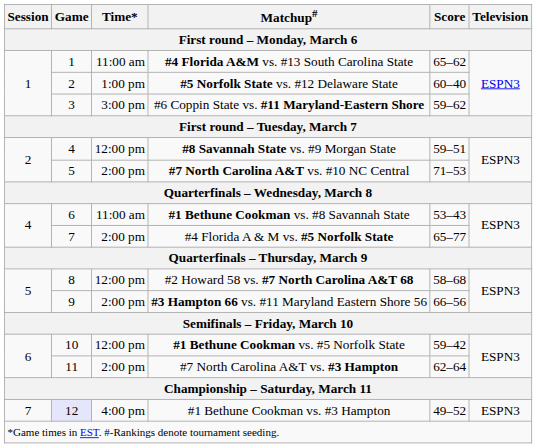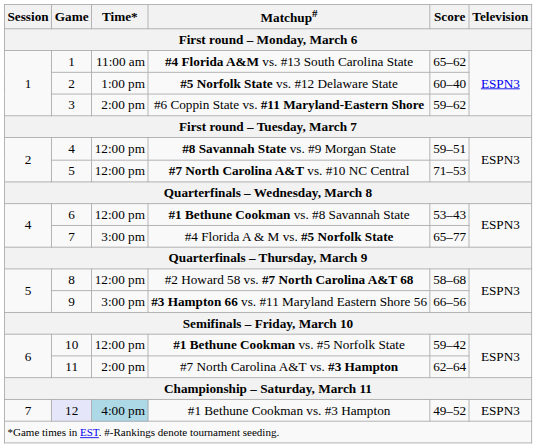 <table class="wikitable" style="font-size: 95%">
 <tr>
 <th>Session</th>
 <th>Game</th>
 <th>Time*</th>
 <th>Matchup<sup>#</sup></th>
 <th>Score</th>
 <th>Television</th>
 </tr>
 <tr>
 <th colspan=6>First round – Monday, March 6</th>
 </tr>
 <tr>
 <td rowspan=3 align=center>1</td>
 <td align=center>1</td>
 <td align=right>11:00 am</td>
 <td align=center><strong>#4 Florida A&M</strong> vs. #13 South Carolina State</td>
 <td align=center>65–62</td>
 <td rowspan=3 align=center><a href='#'>ESPN3</a></td>
 </tr>
 <tr>
 <td align=center>2</td>
 <td align=right>1:00 pm</td>
 <td align=center><strong>#5 Norfolk State</strong> vs. #12 Delaware State</td>
 <td align=center>60–40</td>
 </tr>
 <tr>
 <td align=center>3</td>
-<td align=right>3:00 pm</td>
+<td align=right>2:00 pm</td>
 <td align=center>#6 Coppin State vs. <strong>#11 Maryland-Eastern Shore</strong></td>
 <td align=center>59–62</td>
 </tr>
 <tr>
 <th colspan=6>First round – Tuesday, March 7</th>
 </tr>
 <tr>
 <td rowspan=2 align=center>2</td>
 <td align=center>4</td>
 <td align=right>12:00 pm</td>
 <td align=center><strong>#8 Savannah State</strong> vs. #9 Morgan State</td>
 <td align=center>59–51</td>
 <td rowspan=2 align=center>ESPN3</td>
 </tr>
 <tr>
 <td align=center>5</td>
-<td align=right>2:00 pm</td>
+<td align=right>12:00 pm</td>
 <td align=center><strong>#7 North Carolina A&T</strong> vs. #10 NC Central</td>
 <td align=center>71–53</td>
 </tr>
 <tr>
 <th colspan=6>Quarterfinals – Wednesday, March 8</th>
 </tr>
 <tr>
 <td rowspan=2 align=center>4</td>
 <td align=center>6</td>
-<td align=right>11:00 am</td>
+<td align=right>12:00 pm</td>
 <td align=center><strong>#1 Bethune Cookman</strong> vs. #8 Savannah State</td>
 <td align=center>53–43</td>
 <td rowspan=2 align=center>ESPN3</td>
 </tr>
 <tr>
 <td align=center>7</td>
-<td align=right>2:00 pm</td>
+<td align=right>3:00 pm</td>
 <td align=center>#4 Florida A & M vs. <strong>#5 Norfolk State</strong></td>
 <td align=center>65–77</td>
 </tr>
 <tr>
 <th colspan=6>Quarterfinals – Thursday, March 9</th>
 </tr>
 <tr>
 <td rowspan=2 align=center>5</td>
 <td align=center>8</td>
 <td align=right>12:00 pm</td>
 <td align=center>#2 Howard 58 vs. <strong>#7 North Carolina A&T 68</strong></td>
 <td align=center>58–68</td>
 <td rowspan=2 align=center>ESPN3</td>
 </tr>
 <tr>
 <td align=center>9</td>
-<td align=right>2:00 pm</td>
+<td align=right>3:00 pm</td>
 <td align=center><strong>#3 Hampton 66</strong> vs. #11 Maryland Eastern Shore 56</td>
 <td align=center>66–56</td>
 </tr>
 <tr>
 <th colspan=6>Semifinals – Friday, March 10</th>
 </tr>
 <tr>
 <td rowspan=2 align=center>6</td>
 <td align=center>10</td>
 <td align=right>12:00 pm</td>
 <td align=center><strong>#1 Bethune Cookman</strong> vs. #5 Norfolk State</td>
 <td align=center>59–42</td>
 <td rowspan=2 align=center>ESPN3</td>
 </tr>
 <tr>
 <td align=center>11</td>
 <td align=right>2:00 pm</td>
 <td align=center>#7 North Carolina A&T vs. <strong>#3 Hampton</strong></td>
 <td align=center>62–64</td>
 </tr>
 <tr>
 <th colspan=6>Championship – Saturday, March 11</th>
 </tr>
 <tr>
 <td rowspan=1 align=center>7</td>
 <td align=center style="background: lavender;">12</td>
-<td align=right>4:00 pm</td>
+<td align=right style="background: lightblue;">4:00 pm</td>
 <td align=center>#1 Bethune Cookman vs. #3 Hampton</td>
 <td align=center>49–52</td>
 <td rowspan=1 align=center>ESPN3</td>
 </tr>
 <tr>
 <td colspan=6><small>*Game times in <a href='#'>EST</a>. #-Rankings denote tournament seeding.</small></td>
 </tr>
 </table>
